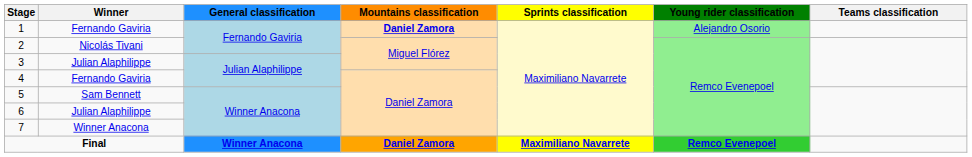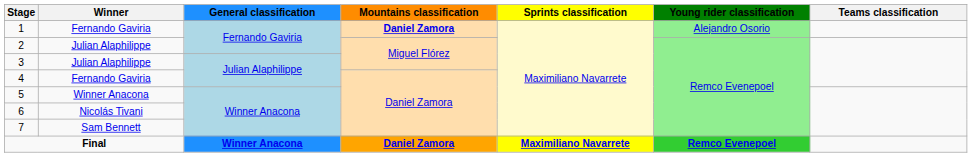 <table class="wikitable" style="text-align: center; font-size:smaller;">
 <tr style="background:#EFEFEF;">
 <th scope=col width="1%">Stage</th>
 <th scope=col width="14%">Winner</th>
 <th style="background:dodgerblue;" width="15%">General classification<br></th>
 <th style="background:#FF8C00;" width="15%">Mountains classification<br></th>
 <th style="background:yellow;" width="15%">Sprints classification<br></th>
 <th style="background:green;" width="15%">Young rider classification<br></th>
 <th width="15%">Teams classification</th>
 </tr>
 <tr>
 <td>1</td>
 <td><a href='#'>Fernando Gaviria</a></td>
 <td style="background:#ADD8E6;" rowspan="2"><a href='#'>Fernando Gaviria</a></td>
 <td style="background:navajowhite;" rowspan="1"><strong><a href='#'>Daniel Zamora</a></strong></td>
 <td style="background:LemonChiffon;" rowspan="7"><a href='#'>Maximiliano Navarrete</a></td>
 <td style="background:lightgreen;" rowspan="1"><a href='#'>Alejandro Osorio</a></td>
 <td></td>
 </tr>
 <tr>
 <td>2</td>
-<td><a href='#'>Nicolás Tivani</a></td>
+<td><a href='#'>Julian Alaphilippe</a></td>
 <td style="background:navajowhite;" rowspan="2"><a href='#'>Miguel Flórez</a></td>
 <td style="background:lightgreen;" rowspan="6"><a href='#'>Remco Evenepoel</a></td>
 <td rowspan="3"></td>
 </tr>
 <tr>
 <td>3</td>
 <td><a href='#'>Julian Alaphilippe</a></td>
 <td style="background:#ADD8E6;" rowspan="2"><a href='#'>Julian Alaphilippe</a></td>
 </tr>
 <tr>
 <td>4</td>
 <td><a href='#'>Fernando Gaviria</a></td>
 <td style="background:navajowhite;" rowspan="4"><a href='#'>Daniel Zamora</a></td>
 </tr>
 <tr>
 <td>5</td>
-<td><a href='#'>Sam Bennett</a></td>
+<td><a href='#'>Winner Anacona</a></td>
 <td style="background:#ADD8E6;" rowspan="3"><a href='#'>Winner Anacona</a></td>
 <td rowspan="3"></td>
 </tr>
 <tr>
 <td>6</td>
-<td><a href='#'>Julian Alaphilippe</a></td>
+<td><a href='#'>Nicolás Tivani</a></td>
 </tr>
 <tr>
 <td>7</td>
-<td><a href='#'>Winner Anacona</a></td>
+<td><a href='#'>Sam Bennett</a></td>
 </tr>
 <tr>
 <td colspan=2><strong>Final</strong></td>
 <td style="background:dodgerblue;" width="15%"><strong><a href='#'>Winner Anacona</a></strong></td>
 <td style="background:orange;" width="15%"><strong><a href='#'>Daniel Zamora</a></strong></td>
 <td style="background:yellow;" width="15%"><strong><a href='#'>Maximiliano Navarrete</a></strong></td>
 <td style="background:limegreen;" width="15%"><strong><a href='#'>Remco Evenepoel</a></strong></td>
 <td width="15%"><strong></strong></td>
 </tr>
 </table>
